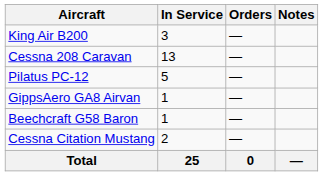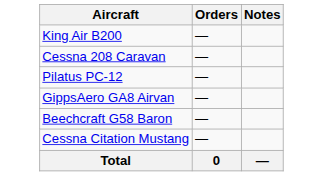 <table class="wikitable" style="border-collapse:collapse;margin:1em auto;">
 <tr>
 <th>Aircraft</th>
-<th>In Service</th>
 <th>Orders</th>
 <th>Notes</th>
 </tr>
 <tr>
 <td><a href='#'>King Air B200</a></td>
-<td>3</td>
 <td>—</td>
 <td></td>
 </tr>
 <tr>
 <td><a href='#'>Cessna 208 Caravan</a></td>
-<td>13</td>
 <td>—</td>
 <td></td>
 </tr>
 <tr>
 <td><a href='#'>Pilatus PC-12</a></td>
-<td>5</td>
 <td>—</td>
 <td></td>
 </tr>
 <tr>
 <td><a href='#'>GippsAero GA8 Airvan</a></td>
-<td>1</td>
 <td>—</td>
 <td></td>
 </tr>
 <tr>
 <td><a href='#'>Beechcraft G58 Baron</a></td>
-<td>1</td>
 <td>—</td>
 <td></td>
 </tr>
 <tr>
 <td><a href='#'>Cessna Citation Mustang</a></td>
-<td>2</td>
 <td>—</td>
 <td></td>
 </tr>
 <tr>
 <th>Total</th>
-<th>25</th>
 <th>0</th>
 <th>—</th>
 </tr>
 </table>
